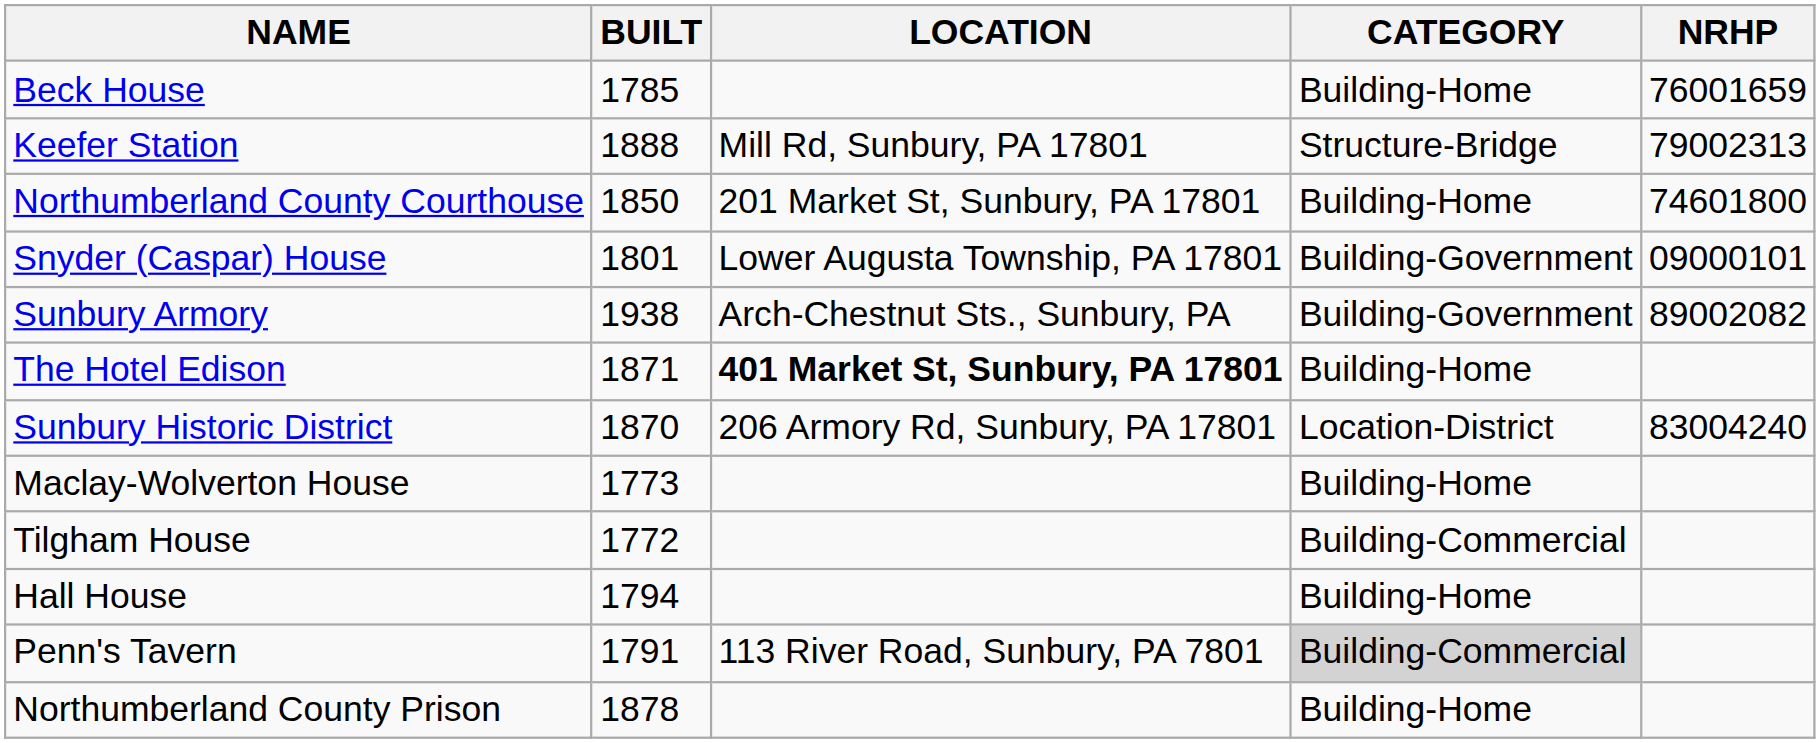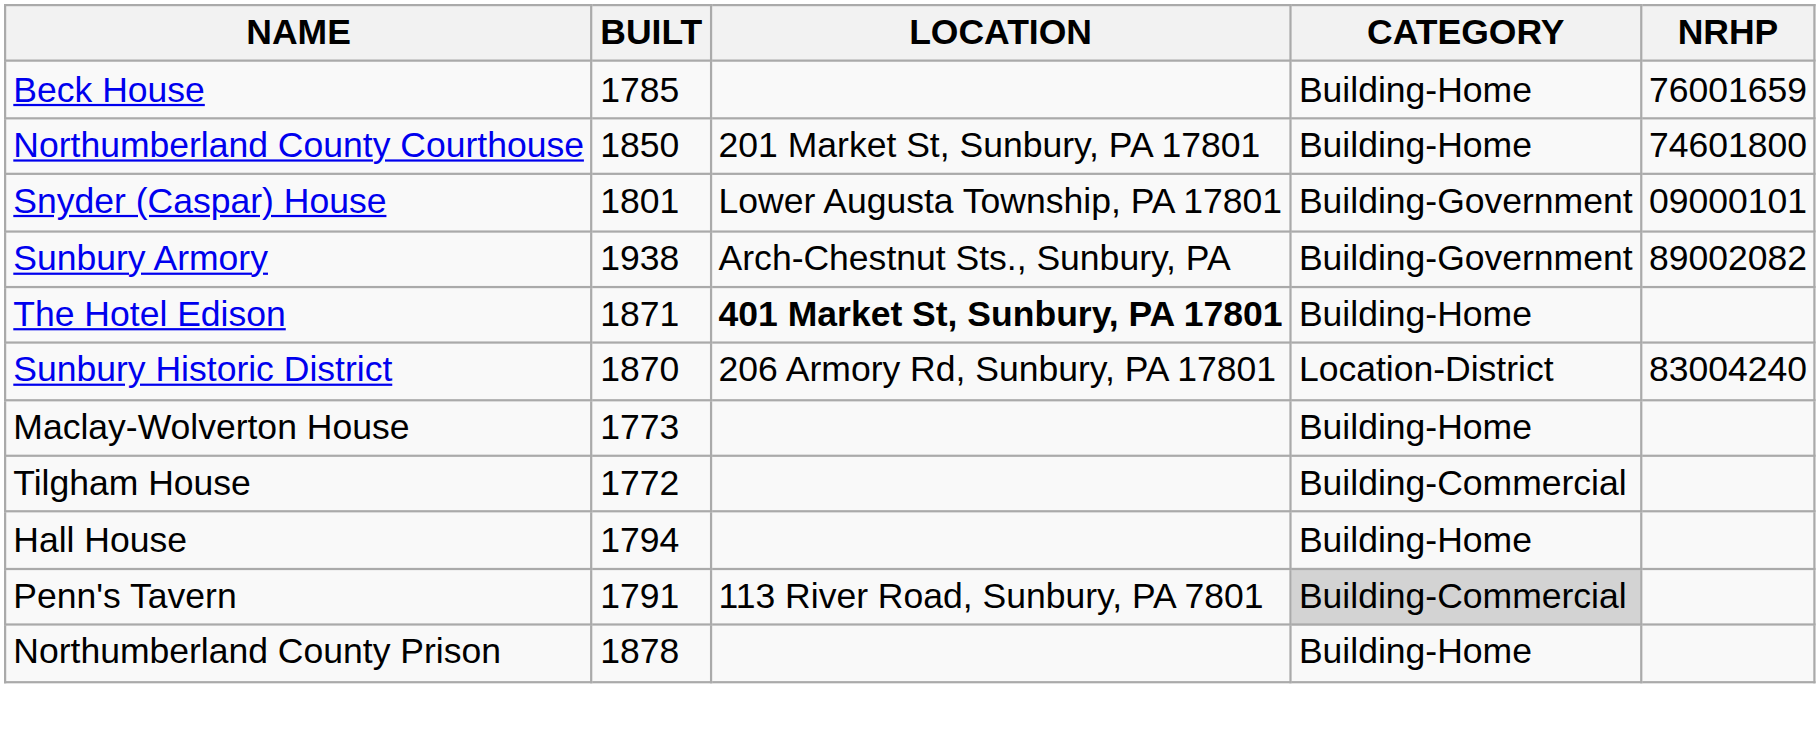 <table class="wikitable">
 <tr>
 <th>NAME</th>
 <th>BUILT</th>
 <th>LOCATION</th>
 <th>CATEGORY</th>
 <th>NRHP</th>
 </tr>
 <tr>
 <td><a href='#'>Beck House</a></td>
 <td>1785</td>
 <td></td>
 <td>Building-Home</td>
 <td>76001659</td>
-</tr>
-<tr>
-<td><a href='#'>Keefer Station</a></td>
-<td>1888</td>
-<td>Mill Rd, Sunbury, PA 17801</td>
-<td>Structure-Bridge</td>
-<td>79002313</td>
 </tr>
 <tr>
 <td><a href='#'>Northumberland County Courthouse</a></td>
 <td>1850</td>
 <td>201 Market St, Sunbury, PA 17801</td>
 <td>Building-Home</td>
 <td>74601800</td>
 </tr>
 <tr>
 <td><a href='#'>Snyder (Caspar) House</a></td>
 <td>1801</td>
 <td>Lower Augusta Township, PA 17801</td>
 <td>Building-Government</td>
 <td>09000101</td>
 </tr>
 <tr>
 <td><a href='#'>Sunbury Armory</a></td>
 <td>1938</td>
 <td>Arch-Chestnut Sts., Sunbury, PA</td>
 <td>Building-Government</td>
 <td>89002082</td>
 </tr>
 <tr>
 <td><a href='#'>The Hotel Edison</a></td>
 <td>1871</td>
 <td><strong>401 Market St, Sunbury, PA 17801</strong></td>
 <td>Building-Home</td>
 <td></td>
 </tr>
 <tr>
 <td><a href='#'>Sunbury Historic District</a></td>
 <td>1870</td>
 <td>206 Armory Rd, Sunbury, PA 17801</td>
 <td>Location-District</td>
 <td>83004240</td>
 </tr>
 <tr>
 <td>Maclay-Wolverton House</td>
 <td>1773</td>
 <td></td>
 <td>Building-Home</td>
 <td></td>
 </tr>
 <tr>
 <td>Tilgham House</td>
 <td>1772</td>
 <td></td>
 <td>Building-Commercial</td>
 <td></td>
 </tr>
 <tr>
 <td>Hall House</td>
 <td>1794</td>
 <td></td>
 <td>Building-Home</td>
 <td></td>
 </tr>
 <tr>
 <td>Penn's Tavern</td>
 <td>1791</td>
 <td>113 River Road, Sunbury, PA 7801</td>
 <td style="background: lightgrey;">Building-Commercial</td>
 <td></td>
 </tr>
 <tr>
 <td>Northumberland County Prison</td>
 <td>1878</td>
 <td></td>
 <td>Building-Home</td>
 <td></td>
 </tr>
 </table>
